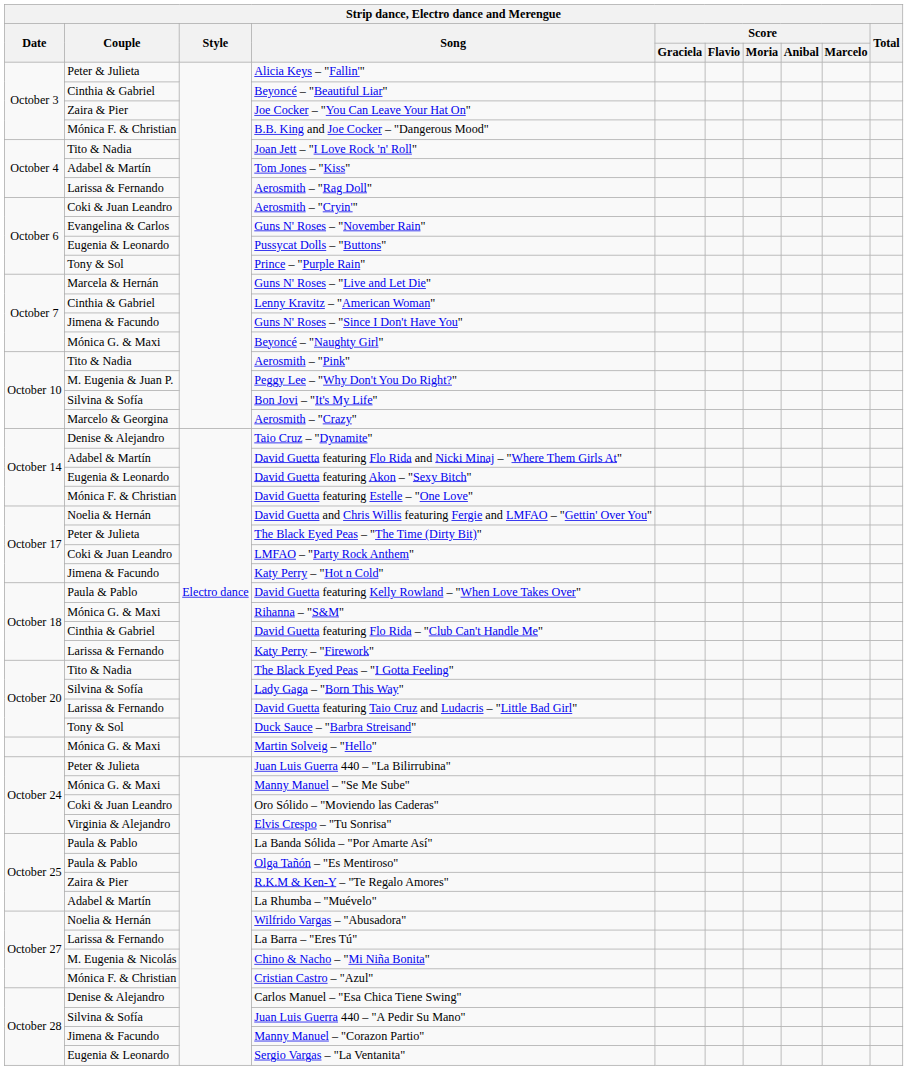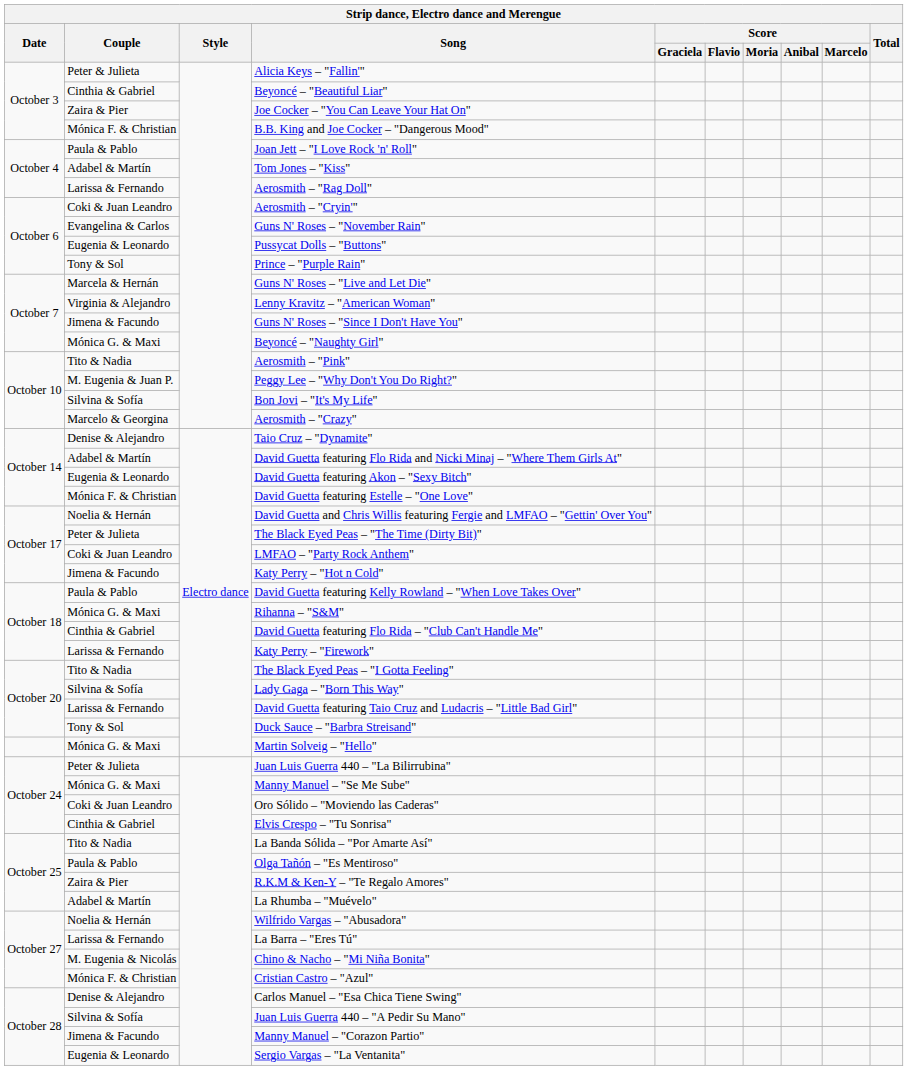 <table class="wikitable collapsible collapsed">
 <tr>
 <th colspan="10" style="text-align:center;"><strong>Strip dance, Electro dance and Merengue</strong></th>
 </tr>
 <tr>
 <th rowspan="2">Date</th>
 <th rowspan="2">Couple</th>
 <th rowspan="2">Style</th>
 <th rowspan="2">Song</th>
 <th colspan="5">Score</th>
 <th rowspan="2">Total</th>
 </tr>
 <tr>
 <th>Graciela</th>
 <th>Flavio</th>
 <th>Moria</th>
 <th>Anibal</th>
 <th>Marcelo</th>
 </tr>
 <tr>
 <td rowspan="4" style="text-align:center;">October 3</td>
 <td>Peter & Julieta</td>
 <td rowspan="19"></td>
 <td><a href='#'>Alicia Keys</a> – "<a href='#'>Fallin'</a>"</td>
 <td></td>
 <td></td>
 <td></td>
 <td></td>
 <td></td>
 <td></td>
 </tr>
 <tr>
 <td>Cinthia & Gabriel</td>
 <td><a href='#'>Beyoncé</a> – "<a href='#'>Beautiful Liar</a>"</td>
 <td></td>
 <td></td>
 <td></td>
 <td></td>
 <td></td>
 <td></td>
 </tr>
 <tr>
 <td>Zaira & Pier</td>
 <td><a href='#'>Joe Cocker</a> – "<a href='#'>You Can Leave Your Hat On</a>"</td>
 <td></td>
 <td></td>
 <td></td>
 <td></td>
 <td></td>
 <td></td>
 </tr>
 <tr>
 <td>Mónica F. & Christian</td>
 <td><a href='#'>B.B. King</a> and <a href='#'>Joe Cocker</a> – "Dangerous Mood"</td>
 <td></td>
 <td></td>
 <td></td>
 <td></td>
 <td></td>
 <td></td>
 </tr>
 <tr>
 <td rowspan="3" style="text-align:center;">October 4</td>
-<td>Tito & Nadia</td>
+<td>Paula & Pablo</td>
 <td><a href='#'>Joan Jett</a> – "<a href='#'>I Love Rock 'n' Roll</a>"</td>
 <td></td>
 <td></td>
 <td></td>
 <td></td>
 <td></td>
 <td></td>
 </tr>
 <tr>
 <td>Adabel & Martín</td>
 <td><a href='#'>Tom Jones</a> – "<a href='#'>Kiss</a>"</td>
 <td></td>
 <td></td>
 <td></td>
 <td></td>
 <td></td>
 <td></td>
 </tr>
 <tr>
 <td>Larissa & Fernando</td>
 <td><a href='#'>Aerosmith</a> – "<a href='#'>Rag Doll</a>"</td>
 <td></td>
 <td></td>
 <td></td>
 <td></td>
 <td></td>
 <td></td>
 </tr>
 <tr>
 <td rowspan="4" style="text-align:center;">October 6</td>
 <td>Coki & Juan Leandro</td>
 <td><a href='#'>Aerosmith</a> – "<a href='#'>Cryin'</a>"</td>
 <td></td>
 <td></td>
 <td></td>
 <td></td>
 <td></td>
 <td></td>
 </tr>
 <tr>
 <td>Evangelina & Carlos</td>
 <td><a href='#'>Guns N' Roses</a> – "<a href='#'>November Rain</a>"</td>
 <td></td>
 <td></td>
 <td></td>
 <td></td>
 <td></td>
 <td></td>
 </tr>
 <tr>
 <td>Eugenia & Leonardo</td>
 <td><a href='#'>Pussycat Dolls</a> – "<a href='#'>Buttons</a>"</td>
 <td></td>
 <td></td>
 <td></td>
 <td></td>
 <td></td>
 <td></td>
 </tr>
 <tr>
 <td>Tony & Sol</td>
 <td><a href='#'>Prince</a> – "<a href='#'>Purple Rain</a>"</td>
 <td></td>
 <td></td>
 <td></td>
 <td></td>
 <td></td>
 <td></td>
 </tr>
 <tr>
 <td rowspan="4" style="text-align:center;">October 7</td>
 <td>Marcela & Hernán</td>
 <td><a href='#'>Guns N' Roses</a> – "<a href='#'>Live and Let Die</a>"</td>
 <td></td>
 <td></td>
 <td></td>
 <td></td>
 <td></td>
 <td></td>
 </tr>
 <tr>
-<td>Cinthia & Gabriel</td>
+<td>Virginia & Alejandro</td>
 <td><a href='#'>Lenny Kravitz</a> – "<a href='#'>American Woman</a>"</td>
 <td></td>
 <td></td>
 <td></td>
 <td></td>
 <td></td>
 <td></td>
 </tr>
 <tr>
 <td>Jimena & Facundo</td>
 <td><a href='#'>Guns N' Roses</a> – "<a href='#'>Since I Don't Have You</a>"</td>
 <td></td>
 <td></td>
 <td></td>
 <td></td>
 <td></td>
 <td></td>
 </tr>
 <tr>
 <td>Mónica G. & Maxi</td>
 <td><a href='#'>Beyoncé</a> – "<a href='#'>Naughty Girl</a>"</td>
 <td></td>
 <td></td>
 <td></td>
 <td></td>
 <td></td>
 <td></td>
 </tr>
 <tr>
 <td rowspan="4" style="text-align:center;">October 10</td>
 <td>Tito & Nadia</td>
 <td><a href='#'>Aerosmith</a> – "<a href='#'>Pink</a>"</td>
 <td></td>
 <td></td>
 <td></td>
 <td></td>
 <td></td>
 <td></td>
 </tr>
 <tr>
 <td>M. Eugenia & Juan P.</td>
 <td><a href='#'>Peggy Lee</a> – "<a href='#'>Why Don't You Do Right?</a>"</td>
 <td></td>
 <td></td>
 <td></td>
 <td></td>
 <td></td>
 <td></td>
 </tr>
 <tr>
 <td>Silvina & Sofía</td>
 <td><a href='#'>Bon Jovi</a> – "<a href='#'>It's My Life</a>"</td>
 <td></td>
 <td></td>
 <td></td>
 <td></td>
 <td></td>
 <td></td>
 </tr>
 <tr>
 <td>Marcelo & Georgina</td>
 <td><a href='#'>Aerosmith</a> – "<a href='#'>Crazy</a>"</td>
 <td></td>
 <td></td>
 <td></td>
 <td></td>
 <td></td>
 <td></td>
 </tr>
 <tr>
 <td rowspan="4" style="text-align:center;">October 14</td>
 <td>Denise & Alejandro</td>
 <td rowspan="17" style="text-align:center;"><a href='#'>Electro dance</a></td>
 <td><a href='#'>Taio Cruz</a> – "<a href='#'>Dynamite</a>"</td>
 <td></td>
 <td></td>
 <td></td>
 <td></td>
 <td></td>
 <td></td>
 </tr>
 <tr>
 <td>Adabel & Martín</td>
 <td><a href='#'>David Guetta</a> featuring <a href='#'>Flo Rida</a> and <a href='#'>Nicki Minaj</a> – "<a href='#'>Where Them Girls At</a>"</td>
 <td></td>
 <td></td>
 <td></td>
 <td></td>
 <td></td>
 <td></td>
 </tr>
 <tr>
 <td>Eugenia & Leonardo</td>
 <td><a href='#'>David Guetta</a> featuring <a href='#'>Akon</a> – "<a href='#'>Sexy Bitch</a>"</td>
 <td></td>
 <td></td>
 <td></td>
 <td></td>
 <td></td>
 <td></td>
 </tr>
 <tr>
 <td>Mónica F. & Christian</td>
 <td><a href='#'>David Guetta</a> featuring <a href='#'>Estelle</a> – "<a href='#'>One Love</a>"</td>
 <td></td>
 <td></td>
 <td></td>
 <td></td>
 <td></td>
 <td></td>
 </tr>
 <tr>
 <td rowspan="4" style="text-align:center;">October 17</td>
 <td>Noelia & Hernán</td>
 <td><a href='#'>David Guetta</a> and <a href='#'>Chris Willis</a> featuring <a href='#'>Fergie</a> and <a href='#'>LMFAO</a> – "<a href='#'>Gettin' Over You</a>"</td>
 <td></td>
 <td></td>
 <td></td>
 <td></td>
 <td></td>
 <td></td>
 </tr>
 <tr>
 <td>Peter & Julieta</td>
 <td><a href='#'>The Black Eyed Peas</a> – "<a href='#'>The Time (Dirty Bit)</a>"</td>
 <td></td>
 <td></td>
 <td></td>
 <td></td>
 <td></td>
 <td></td>
 </tr>
 <tr>
 <td>Coki & Juan Leandro</td>
 <td><a href='#'>LMFAO</a> – "<a href='#'>Party Rock Anthem</a>"</td>
 <td></td>
 <td></td>
 <td></td>
 <td></td>
 <td></td>
 <td></td>
 </tr>
 <tr>
 <td>Jimena & Facundo</td>
 <td><a href='#'>Katy Perry</a> – "<a href='#'>Hot n Cold</a>"</td>
 <td></td>
 <td></td>
 <td></td>
 <td></td>
 <td></td>
 <td></td>
 </tr>
 <tr>
 <td rowspan="4" style="text-align:center;">October 18</td>
 <td>Paula & Pablo</td>
 <td><a href='#'>David Guetta</a> featuring <a href='#'>Kelly Rowland</a> – "<a href='#'>When Love Takes Over</a>"</td>
 <td></td>
 <td></td>
 <td></td>
 <td></td>
 <td></td>
 <td></td>
 </tr>
 <tr>
 <td>Mónica G. & Maxi</td>
 <td><a href='#'>Rihanna</a> – "<a href='#'>S&M</a>"</td>
 <td></td>
 <td></td>
 <td></td>
 <td></td>
 <td></td>
 <td></td>
 </tr>
 <tr>
 <td>Cinthia & Gabriel</td>
 <td><a href='#'>David Guetta</a> featuring <a href='#'>Flo Rida</a> – "<a href='#'>Club Can't Handle Me</a>"</td>
 <td></td>
 <td></td>
 <td></td>
 <td></td>
 <td></td>
 <td></td>
 </tr>
 <tr>
 <td>Larissa & Fernando</td>
 <td><a href='#'>Katy Perry</a> – "<a href='#'>Firework</a>"</td>
 <td></td>
 <td></td>
 <td></td>
 <td></td>
 <td></td>
 <td></td>
 </tr>
 <tr>
 <td rowspan="4" style="text-align:center;">October 20</td>
 <td>Tito & Nadia</td>
 <td><a href='#'>The Black Eyed Peas</a> – "<a href='#'>I Gotta Feeling</a>"</td>
 <td></td>
 <td></td>
 <td></td>
 <td></td>
 <td></td>
 <td></td>
 </tr>
 <tr>
 <td>Silvina & Sofía</td>
 <td><a href='#'>Lady Gaga</a> – "<a href='#'>Born This Way</a>"</td>
 <td></td>
 <td></td>
 <td></td>
 <td></td>
 <td></td>
 <td></td>
 </tr>
 <tr>
 <td>Larissa & Fernando</td>
 <td><a href='#'>David Guetta</a> featuring <a href='#'>Taio Cruz</a> and <a href='#'>Ludacris</a> – "<a href='#'>Little Bad Girl</a>"</td>
 <td></td>
 <td></td>
 <td></td>
 <td></td>
 <td></td>
 <td></td>
 </tr>
 <tr>
 <td>Tony & Sol</td>
 <td><a href='#'>Duck Sauce</a> – "<a href='#'>Barbra Streisand</a>"</td>
 <td></td>
 <td></td>
 <td></td>
 <td></td>
 <td></td>
 <td></td>
 </tr>
 <tr>
 <td></td>
 <td>Mónica G. & Maxi</td>
 <td><a href='#'>Martin Solveig</a> – "<a href='#'>Hello</a>"</td>
 <td></td>
 <td></td>
 <td></td>
 <td></td>
 <td></td>
 <td></td>
 </tr>
 <tr>
 <td rowspan="4" style="text-align:center;">October 24</td>
 <td>Peter & Julieta</td>
 <td rowspan="16"></td>
 <td><a href='#'>Juan Luis Guerra</a> 440 – "La Bilirrubina"</td>
 <td></td>
 <td></td>
 <td></td>
 <td></td>
 <td></td>
 <td></td>
 </tr>
 <tr>
 <td>Mónica G. & Maxi</td>
 <td><a href='#'>Manny Manuel</a> – "Se Me Sube"</td>
 <td></td>
 <td></td>
 <td></td>
 <td></td>
 <td></td>
 <td></td>
 </tr>
 <tr>
 <td>Coki & Juan Leandro</td>
 <td>Oro Sólido – "Moviendo las Caderas"</td>
 <td></td>
 <td></td>
 <td></td>
 <td></td>
 <td></td>
 <td></td>
 </tr>
 <tr>
-<td>Virginia & Alejandro</td>
+<td>Cinthia & Gabriel</td>
 <td><a href='#'>Elvis Crespo</a> – "Tu Sonrisa"</td>
 <td></td>
 <td></td>
 <td></td>
 <td></td>
 <td></td>
 <td></td>
 </tr>
 <tr>
 <td rowspan="4" style="text-align:center;">October 25</td>
-<td>Paula & Pablo</td>
+<td>Tito & Nadia</td>
 <td>La Banda Sólida – "Por Amarte Así"</td>
 <td></td>
 <td></td>
 <td></td>
 <td></td>
 <td></td>
 <td></td>
 </tr>
 <tr>
 <td>Paula & Pablo</td>
 <td><a href='#'>Olga Tañón</a> – "Es Mentiroso"</td>
 <td></td>
 <td></td>
 <td></td>
 <td></td>
 <td></td>
 <td></td>
 </tr>
 <tr>
 <td>Zaira & Pier</td>
 <td><a href='#'>R.K.M & Ken-Y</a> – "Te Regalo Amores"</td>
 <td></td>
 <td></td>
 <td></td>
 <td></td>
 <td></td>
 <td></td>
 </tr>
 <tr>
 <td>Adabel & Martín</td>
 <td>La Rhumba – "Muévelo"</td>
 <td></td>
 <td></td>
 <td></td>
 <td></td>
 <td></td>
 <td></td>
 </tr>
 <tr>
 <td rowspan="4" style="text-align:center;">October 27</td>
 <td>Noelia & Hernán</td>
 <td><a href='#'>Wilfrido Vargas</a> – "Abusadora"</td>
 <td></td>
 <td></td>
 <td></td>
 <td></td>
 <td></td>
 <td></td>
 </tr>
 <tr>
 <td>Larissa & Fernando</td>
 <td>La Barra – "Eres Tú"</td>
 <td></td>
 <td></td>
 <td></td>
 <td></td>
 <td></td>
 <td></td>
 </tr>
 <tr>
 <td>M. Eugenia & Nicolás</td>
 <td><a href='#'>Chino & Nacho</a> – "<a href='#'>Mi Niña Bonita</a>"</td>
 <td></td>
 <td></td>
 <td></td>
 <td></td>
 <td></td>
 <td></td>
 </tr>
 <tr>
 <td>Mónica F. & Christian</td>
 <td><a href='#'>Cristian Castro</a> – "Azul"</td>
 <td></td>
 <td></td>
 <td></td>
 <td></td>
 <td></td>
 <td></td>
 </tr>
 <tr>
 <td rowspan="4" style="text-align:center;">October 28</td>
 <td>Denise & Alejandro</td>
 <td>Carlos Manuel – "Esa Chica Tiene Swing"</td>
 <td></td>
 <td></td>
 <td></td>
 <td></td>
 <td></td>
 <td></td>
 </tr>
 <tr>
 <td>Silvina & Sofía</td>
 <td><a href='#'>Juan Luis Guerra</a> 440 – "A Pedir Su Mano"</td>
 <td></td>
 <td></td>
 <td></td>
 <td></td>
 <td></td>
 <td></td>
 </tr>
 <tr>
 <td>Jimena & Facundo</td>
 <td><a href='#'>Manny Manuel</a> – "Corazon Partio"</td>
 <td></td>
 <td></td>
 <td></td>
 <td></td>
 <td></td>
 <td></td>
 </tr>
 <tr>
 <td>Eugenia & Leonardo</td>
 <td><a href='#'>Sergio Vargas</a> – "La Ventanita"</td>
 <td></td>
 <td></td>
 <td></td>
 <td></td>
 <td></td>
 <td></td>
 </tr>
 </table>
